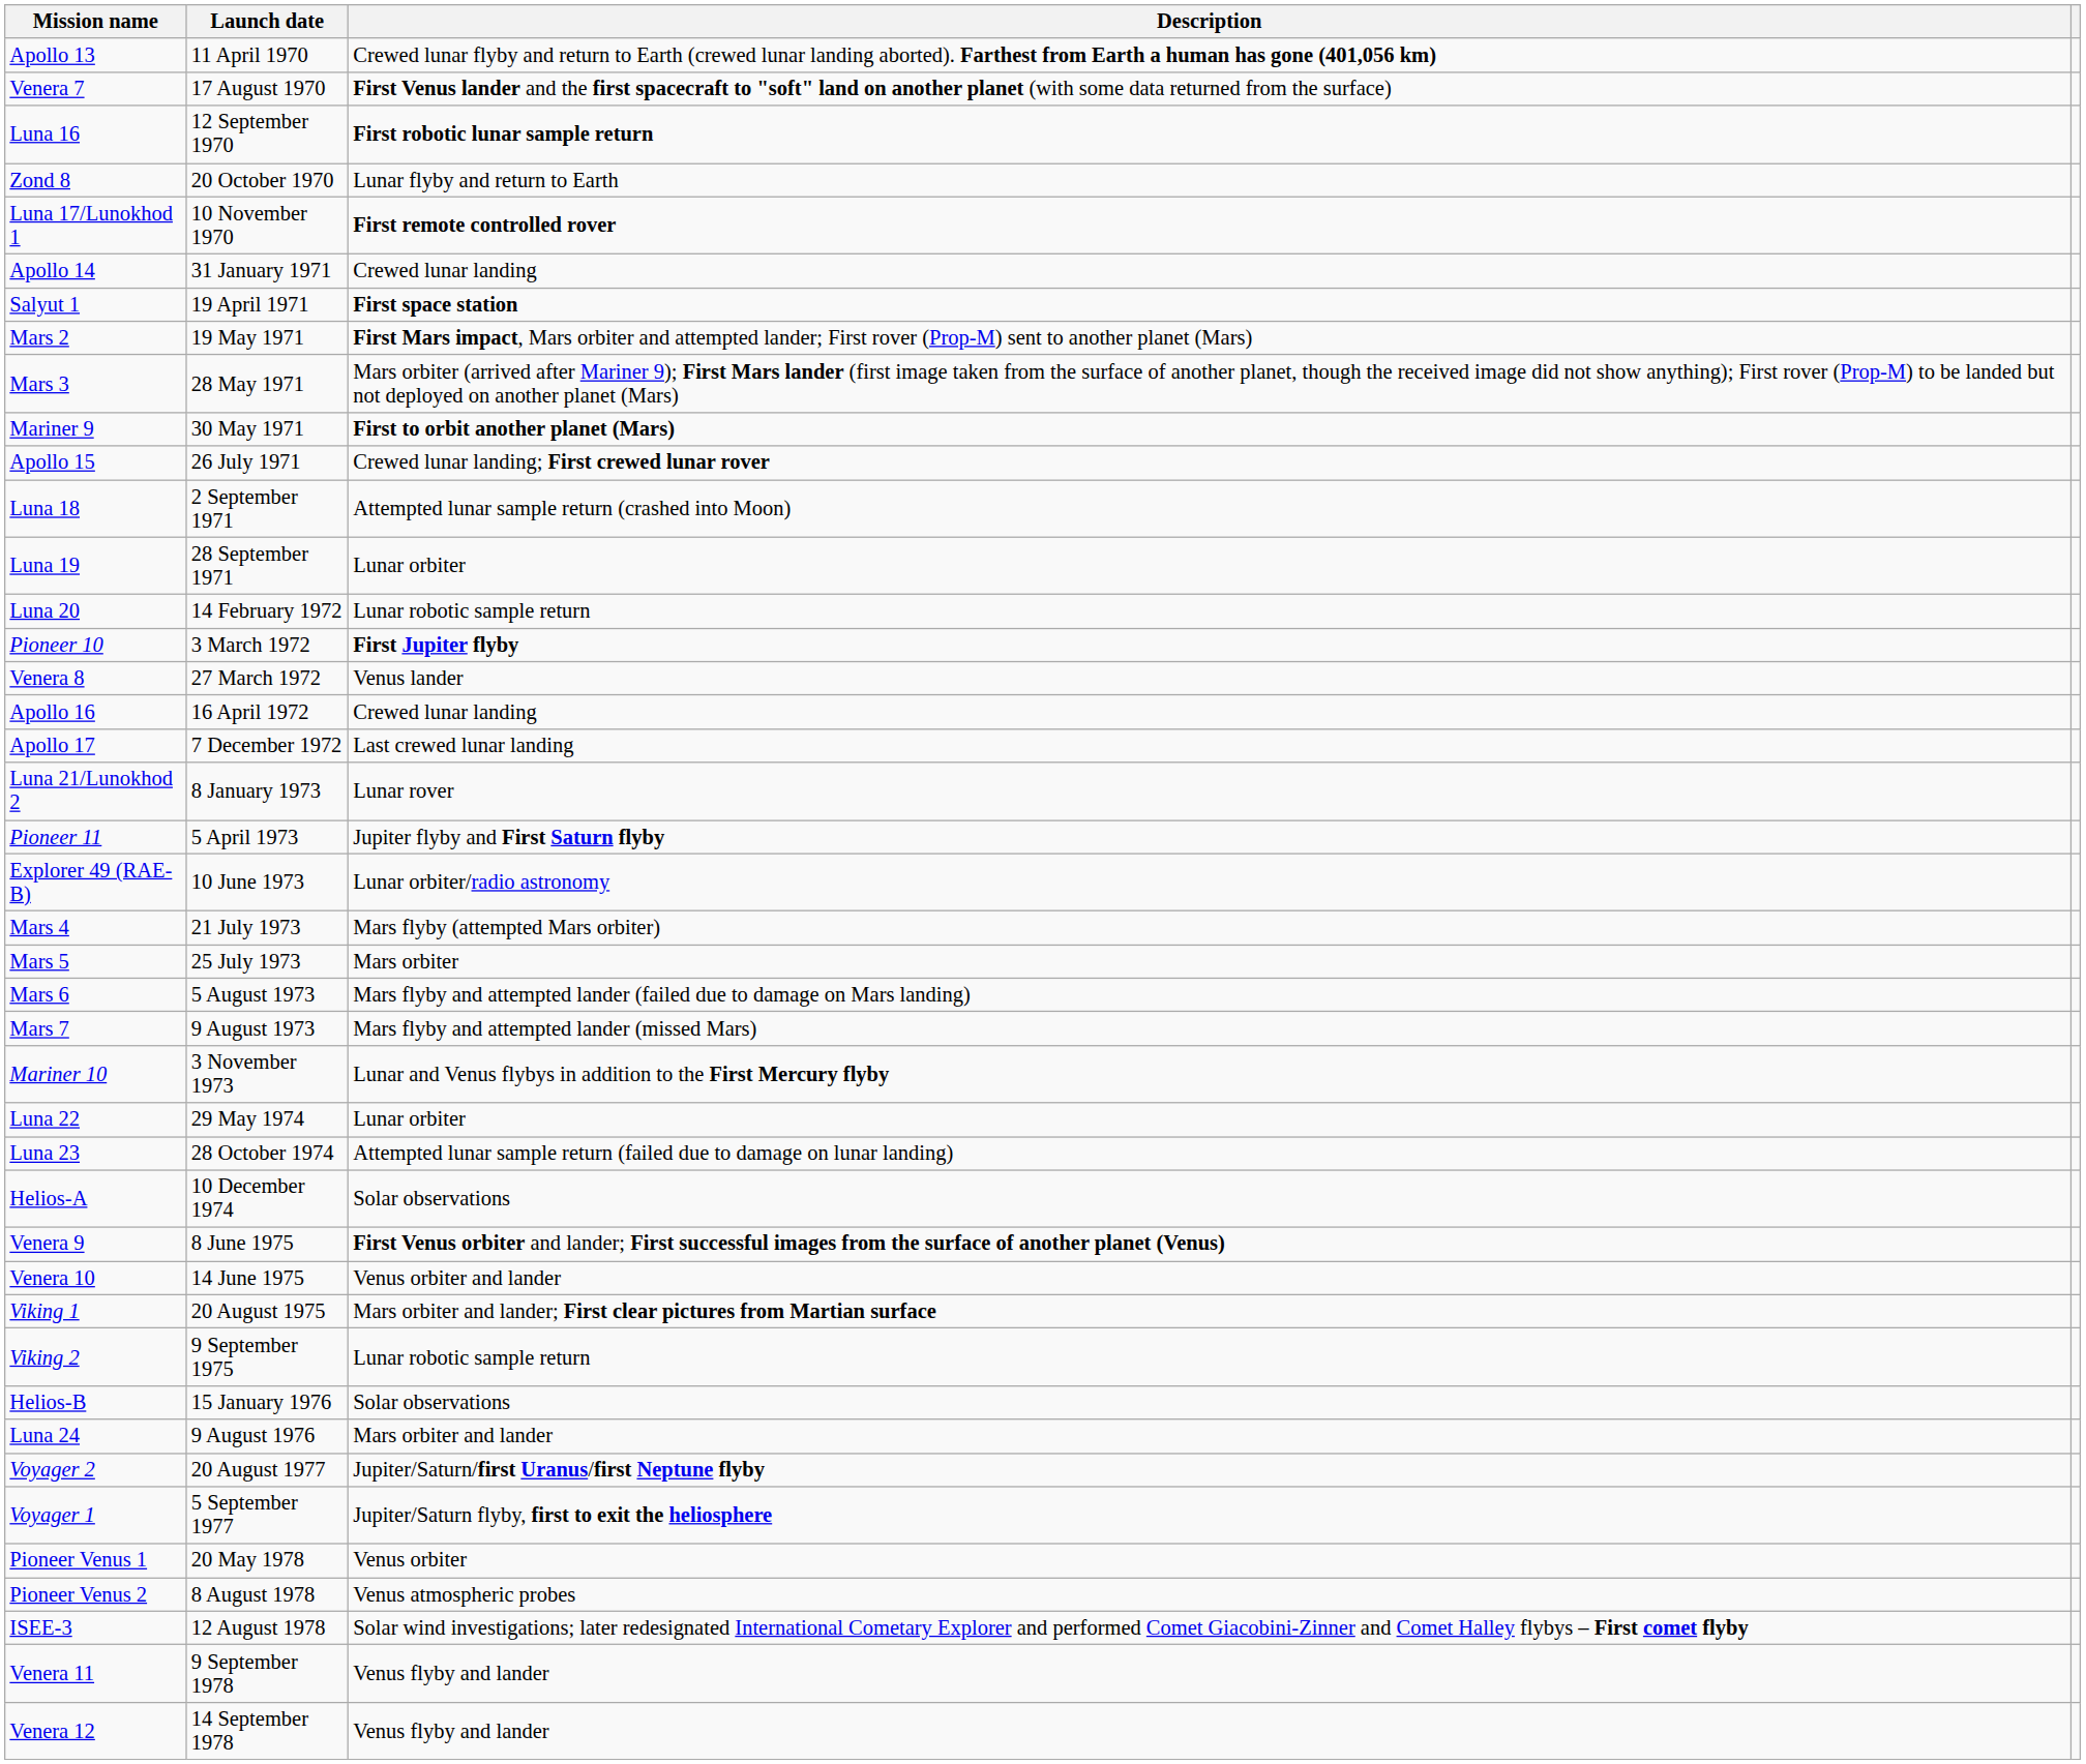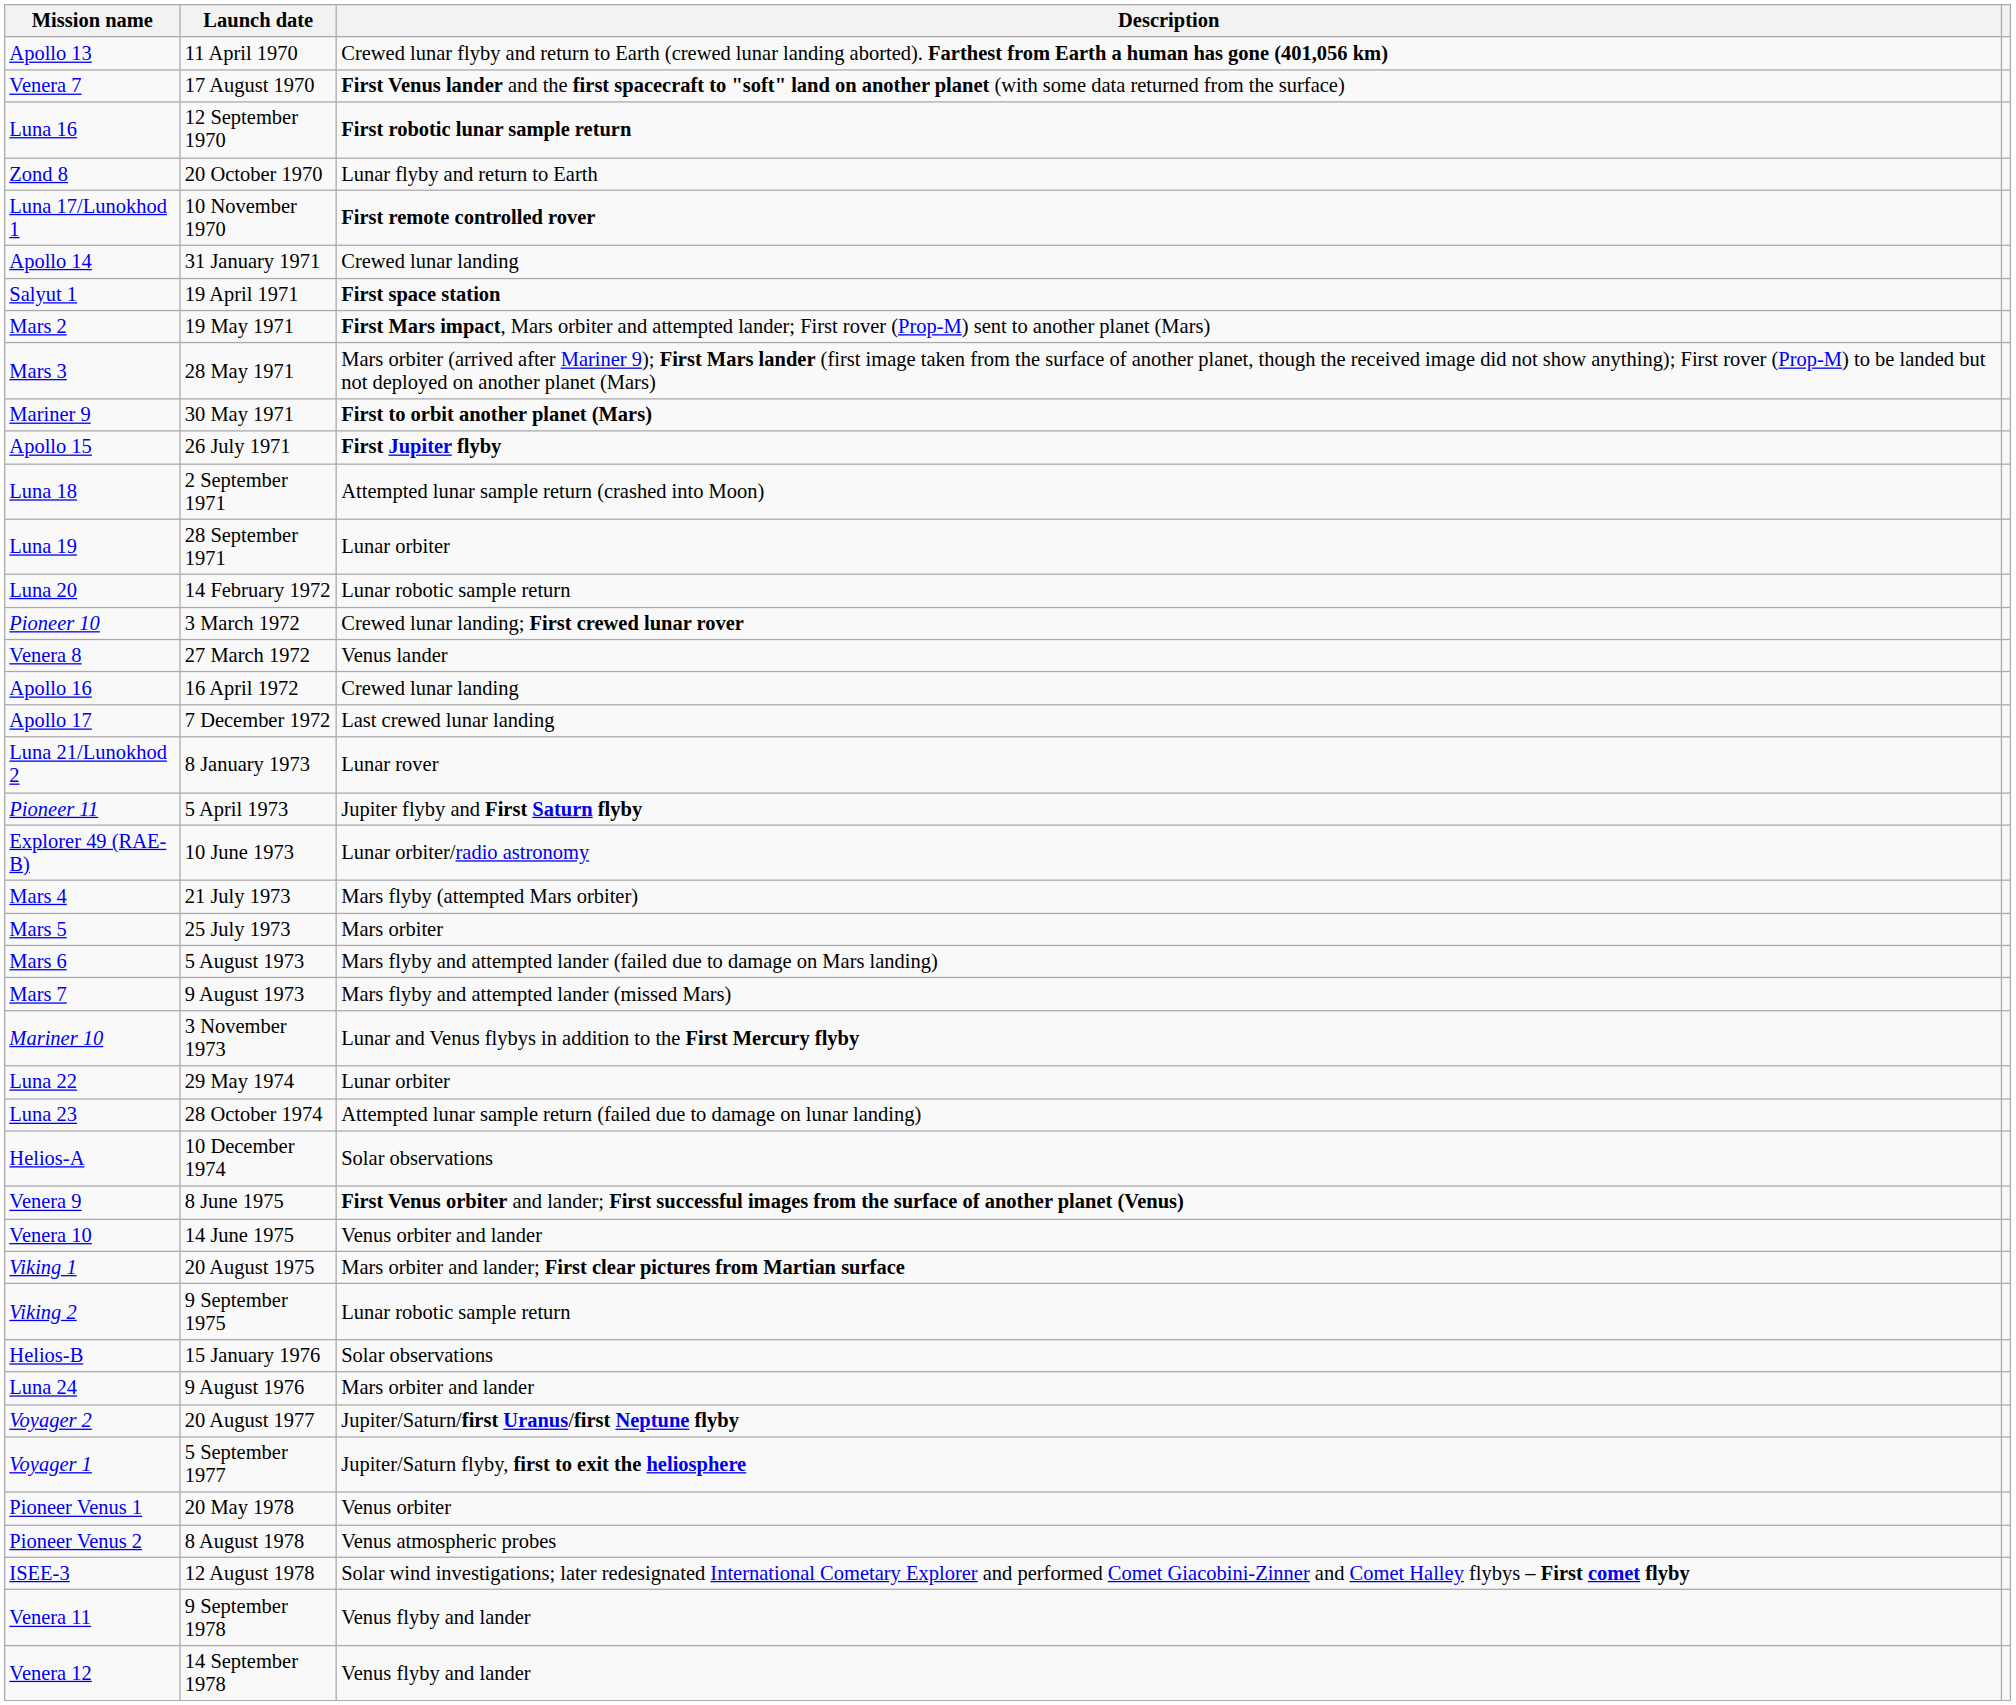 <table class="wikitable sticky-header">
 <tr>
 <th>Mission name</th>
 <th>Launch date</th>
 <th>Description</th>
 <th></th>
 </tr>
 <tr>
 <td> <a href='#'>Apollo 13</a></td>
 <td>11 April 1970</td>
 <td>Crewed lunar flyby and return to Earth (crewed lunar landing aborted). <strong>Farthest from Earth a human has gone (401,056 km)</strong></td>
 <td></td>
 </tr>
 <tr>
 <td> <a href='#'>Venera 7</a></td>
 <td>17 August 1970</td>
 <td><strong>First Venus lander</strong> and the <strong>first spacecraft to "soft" land on another planet</strong> (with some data returned from the surface)</td>
 <td></td>
 </tr>
 <tr>
 <td> <a href='#'>Luna 16</a></td>
 <td>12 September 1970</td>
 <td><strong>First robotic lunar sample return</strong></td>
 <td></td>
 </tr>
 <tr>
 <td> <a href='#'>Zond 8</a></td>
 <td>20 October 1970</td>
 <td>Lunar flyby and return to Earth</td>
 <td></td>
 </tr>
 <tr>
 <td> <a href='#'>Luna 17/Lunokhod 1</a></td>
 <td>10 November 1970</td>
 <td><strong>First remote controlled rover</strong></td>
 <td></td>
 </tr>
 <tr>
 <td> <a href='#'>Apollo 14</a></td>
 <td>31 January 1971</td>
 <td>Crewed lunar landing</td>
 <td></td>
 </tr>
 <tr>
 <td> <a href='#'>Salyut 1</a></td>
 <td>19 April 1971</td>
 <td><strong>First space station</strong></td>
 <td></td>
 </tr>
 <tr>
 <td> <a href='#'>Mars 2</a></td>
 <td>19 May 1971</td>
 <td><strong>First Mars impact</strong>, Mars orbiter and attempted lander; First rover (<a href='#'>Prop-M</a>) sent to another planet (Mars)</td>
 <td></td>
 </tr>
 <tr>
 <td> <a href='#'>Mars 3</a></td>
 <td>28 May 1971</td>
 <td>Mars orbiter (arrived after <a href='#'>Mariner 9</a>); <strong>First Mars lander</strong> (first image taken from the surface of another planet, though the received image did not show anything); First rover (<a href='#'>Prop-M</a>) to be landed but not deployed on another planet (Mars)</td>
 <td></td>
 </tr>
 <tr>
 <td> <a href='#'>Mariner 9</a></td>
 <td>30 May 1971</td>
 <td><strong>First to orbit another planet (Mars)</strong></td>
 <td></td>
 </tr>
 <tr>
 <td> <a href='#'>Apollo 15</a></td>
 <td>26 July 1971</td>
-<td>Crewed lunar landing; <strong>First crewed lunar rover</strong></td>
+<td><strong>First <a href='#'>Jupiter</a> flyby</strong></td>
 <td></td>
 </tr>
 <tr>
 <td> <a href='#'>Luna 18</a></td>
 <td>2 September 1971</td>
 <td>Attempted lunar sample return (crashed into Moon)</td>
 <td></td>
 </tr>
 <tr>
 <td> <a href='#'>Luna 19</a></td>
 <td>28 September 1971</td>
 <td>Lunar orbiter</td>
 <td></td>
 </tr>
 <tr>
 <td> <a href='#'>Luna 20</a></td>
 <td>14 February 1972</td>
 <td>Lunar robotic sample return</td>
 <td></td>
 </tr>
 <tr>
 <td> <em><a href='#'>Pioneer 10</a></em></td>
 <td>3 March 1972</td>
-<td><strong>First <a href='#'>Jupiter</a> flyby</strong></td>
+<td>Crewed lunar landing; <strong>First crewed lunar rover</strong></td>
 <td></td>
 </tr>
 <tr>
 <td> <a href='#'>Venera 8</a></td>
 <td>27 March 1972</td>
 <td>Venus lander</td>
 <td></td>
 </tr>
 <tr>
 <td> <a href='#'>Apollo 16</a></td>
 <td>16 April 1972</td>
 <td>Crewed lunar landing</td>
 <td></td>
 </tr>
 <tr>
 <td> <a href='#'>Apollo 17</a></td>
 <td>7 December 1972</td>
 <td>Last crewed lunar landing</td>
 <td></td>
 </tr>
 <tr>
 <td> <a href='#'>Luna 21/Lunokhod 2</a></td>
 <td>8 January 1973</td>
 <td>Lunar rover</td>
 <td></td>
 </tr>
 <tr>
 <td> <em><a href='#'>Pioneer 11</a></em></td>
 <td>5 April 1973</td>
 <td>Jupiter flyby and <strong>First <a href='#'>Saturn</a> flyby</strong></td>
 <td></td>
 </tr>
 <tr>
 <td> <a href='#'>Explorer 49 (RAE-B)</a></td>
 <td>10 June 1973</td>
 <td>Lunar orbiter/<a href='#'>radio astronomy</a></td>
 <td></td>
 </tr>
 <tr>
 <td> <a href='#'>Mars 4</a></td>
 <td>21 July 1973</td>
 <td>Mars flyby (attempted Mars orbiter)</td>
 <td></td>
 </tr>
 <tr>
 <td> <a href='#'>Mars 5</a></td>
 <td>25 July 1973</td>
 <td>Mars orbiter</td>
 <td></td>
 </tr>
 <tr>
 <td> <a href='#'>Mars 6</a></td>
 <td>5 August 1973</td>
 <td>Mars flyby and attempted lander (failed due to damage on Mars landing)</td>
 <td></td>
 </tr>
 <tr>
 <td> <a href='#'>Mars 7</a></td>
 <td>9 August 1973</td>
 <td>Mars flyby and attempted lander (missed Mars)</td>
 <td></td>
 </tr>
 <tr>
 <td> <em><a href='#'>Mariner 10</a></em></td>
 <td>3 November 1973</td>
 <td>Lunar and Venus flybys in addition to the <strong>First Mercury flyby</strong></td>
 <td></td>
 </tr>
 <tr>
 <td> <a href='#'>Luna 22</a></td>
 <td>29 May 1974</td>
 <td>Lunar orbiter</td>
 <td></td>
 </tr>
 <tr>
 <td> <a href='#'>Luna 23</a></td>
 <td>28 October 1974</td>
 <td>Attempted lunar sample return (failed due to damage on lunar landing)</td>
 <td></td>
 </tr>
 <tr>
 <td>  <a href='#'>Helios-A</a></td>
 <td>10 December 1974</td>
 <td>Solar observations</td>
 <td></td>
 </tr>
 <tr>
 <td> <a href='#'>Venera 9</a></td>
 <td>8 June 1975</td>
 <td><strong>First Venus orbiter</strong> and lander; <strong>First successful images from the surface of another planet (Venus)</strong></td>
 <td></td>
 </tr>
 <tr>
 <td> <a href='#'>Venera 10</a></td>
 <td>14 June 1975</td>
 <td>Venus orbiter and lander</td>
 <td></td>
 </tr>
 <tr>
 <td> <em><a href='#'>Viking 1</a></em></td>
 <td>20 August 1975</td>
 <td>Mars orbiter and lander; <strong>First clear pictures from Martian surface</strong></td>
 <td></td>
 </tr>
 <tr>
 <td> <em><a href='#'>Viking 2</a></em></td>
 <td>9 September 1975</td>
 <td>Lunar robotic sample return</td>
 <td></td>
 </tr>
 <tr>
 <td>  <a href='#'>Helios-B</a></td>
 <td>15 January 1976</td>
 <td>Solar observations</td>
 <td></td>
 </tr>
 <tr>
 <td> <a href='#'>Luna 24</a></td>
 <td>9 August 1976</td>
 <td>Mars orbiter and lander</td>
 <td></td>
 </tr>
 <tr>
 <td> <em><a href='#'>Voyager 2</a></em></td>
 <td>20 August 1977</td>
 <td>Jupiter/Saturn/<strong>first <a href='#'>Uranus</a></strong>/<strong>first <a href='#'>Neptune</a> flyby</strong></td>
 <td></td>
 </tr>
 <tr>
 <td> <em><a href='#'>Voyager 1</a></em></td>
 <td>5 September 1977</td>
 <td>Jupiter/Saturn flyby, <strong>first to exit the <a href='#'>heliosphere</a></strong></td>
 <td></td>
 </tr>
 <tr>
 <td> <a href='#'>Pioneer Venus 1</a></td>
 <td>20 May 1978</td>
 <td>Venus orbiter</td>
 <td></td>
 </tr>
 <tr>
 <td> <a href='#'>Pioneer Venus 2</a></td>
 <td>8 August 1978</td>
 <td>Venus atmospheric probes</td>
 <td></td>
 </tr>
 <tr>
 <td>  <a href='#'>ISEE-3</a></td>
 <td>12 August 1978</td>
 <td>Solar wind investigations; later redesignated <a href='#'>International Cometary Explorer</a> and performed <a href='#'>Comet Giacobini-Zinner</a> and <a href='#'>Comet Halley</a> flybys – <strong>First <a href='#'>comet</a> flyby</strong></td>
 <td></td>
 </tr>
 <tr>
 <td> <a href='#'>Venera 11</a></td>
 <td>9 September 1978</td>
 <td>Venus flyby and lander</td>
 <td></td>
 </tr>
 <tr>
 <td> <a href='#'>Venera 12</a></td>
 <td>14 September 1978</td>
 <td>Venus flyby and lander</td>
 <td></td>
 </tr>
 </table>
